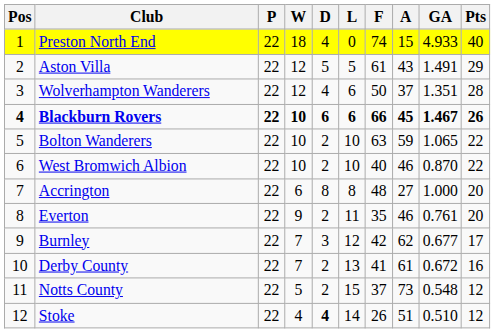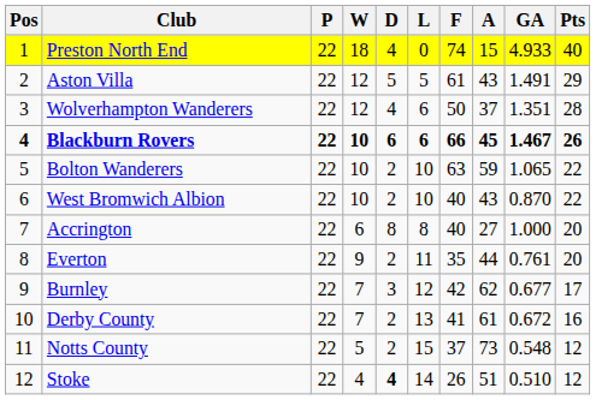 <table class="wikitable" style="text-align:center">
 <tr>
 <th width="20">Pos</th>
 <th width="220">Club</th>
 <th width="20">P</th>
 <th width="20">W</th>
 <th width="20">D</th>
 <th width="20">L</th>
 <th width="20">F</th>
 <th width="20">A</th>
 <th>GA</th>
 <th width="20">Pts</th>
 </tr>
 <tr bgcolor="#FFFF00">
 <td>1</td>
 <td align="left"><a href='#'>Preston North End</a></td>
 <td>22</td>
 <td>18</td>
 <td>4</td>
 <td>0</td>
 <td>74</td>
 <td>15</td>
 <td>4.933</td>
 <td>40</td>
 </tr>
 <tr>
 <td>2</td>
 <td align="left"><a href='#'>Aston Villa</a></td>
 <td>22</td>
 <td>12</td>
 <td>5</td>
 <td>5</td>
 <td>61</td>
 <td>43</td>
 <td>1.491</td>
 <td>29</td>
 </tr>
 <tr>
 <td>3</td>
 <td align="left"><a href='#'>Wolverhampton Wanderers</a></td>
 <td>22</td>
 <td>12</td>
 <td>4</td>
 <td>6</td>
 <td>50</td>
 <td>37</td>
 <td>1.351</td>
 <td>28</td>
 </tr>
 <tr>
 <td><strong>4</strong></td>
 <td align="left"><strong><a href='#'>Blackburn Rovers</a></strong></td>
 <td><strong>22</strong></td>
 <td><strong>10</strong></td>
 <td><strong>6</strong></td>
 <td><strong>6</strong></td>
 <td><strong>66</strong></td>
 <td><strong>45</strong></td>
 <td><strong>1.467</strong></td>
 <td><strong>26</strong></td>
 </tr>
 <tr>
 <td>5</td>
 <td align="left"><a href='#'>Bolton Wanderers</a></td>
 <td>22</td>
 <td>10</td>
 <td>2</td>
 <td>10</td>
 <td>63</td>
 <td>59</td>
 <td>1.065</td>
 <td>22</td>
 </tr>
 <tr>
 <td>6</td>
 <td align="left"><a href='#'>West Bromwich Albion</a></td>
 <td>22</td>
 <td>10</td>
 <td>2</td>
 <td>10</td>
 <td>40</td>
-<td>46</td>
+<td>43</td>
 <td>0.870</td>
 <td>22</td>
 </tr>
 <tr>
 <td>7</td>
 <td align="left"><a href='#'>Accrington</a></td>
 <td>22</td>
 <td>6</td>
 <td>8</td>
 <td>8</td>
-<td>48</td>
+<td>40</td>
 <td>27</td>
 <td>1.000</td>
 <td>20</td>
 </tr>
 <tr>
 <td>8</td>
 <td align="left"><a href='#'>Everton</a></td>
 <td>22</td>
 <td>9</td>
 <td>2</td>
 <td>11</td>
 <td>35</td>
-<td>46</td>
+<td>44</td>
 <td>0.761</td>
 <td>20</td>
 </tr>
 <tr>
 <td>9</td>
 <td align="left"><a href='#'>Burnley</a></td>
 <td>22</td>
 <td>7</td>
 <td>3</td>
 <td>12</td>
 <td>42</td>
 <td>62</td>
 <td>0.677</td>
 <td>17</td>
 </tr>
 <tr>
 <td>10</td>
 <td align="left"><a href='#'>Derby County</a></td>
 <td>22</td>
 <td>7</td>
 <td>2</td>
 <td>13</td>
 <td>41</td>
 <td>61</td>
 <td>0.672</td>
 <td>16</td>
 </tr>
 <tr>
 <td>11</td>
 <td align="left"><a href='#'>Notts County</a></td>
 <td>22</td>
 <td>5</td>
 <td>2</td>
 <td>15</td>
 <td>37</td>
 <td>73</td>
 <td>0.548</td>
 <td>12</td>
 </tr>
 <tr>
 <td>12</td>
 <td align="left"><a href='#'>Stoke</a></td>
 <td>22</td>
 <td>4</td>
 <td><strong>4</strong></td>
 <td>14</td>
 <td>26</td>
 <td>51</td>
 <td>0.510</td>
 <td>12</td>
 </tr>
 </table>
